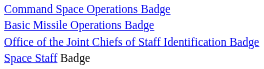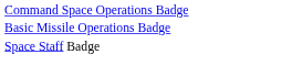 <table>
 <tr>
 <td></td>
 <td><a href='#'>Command Space Operations Badge</a></td>
 </tr>
 <tr>
 <td></td>
 <td><a href='#'>Basic Missile Operations Badge</a></td>
 </tr>
 <tr>
 <td></td>
-<td><a href='#'>Office of the Joint Chiefs of Staff Identification Badge</a></td>
-</tr>
-<tr>
-<td></td>
 <td><a href='#'>Space Staff</a> Badge</td>
 </tr>
 </table>
